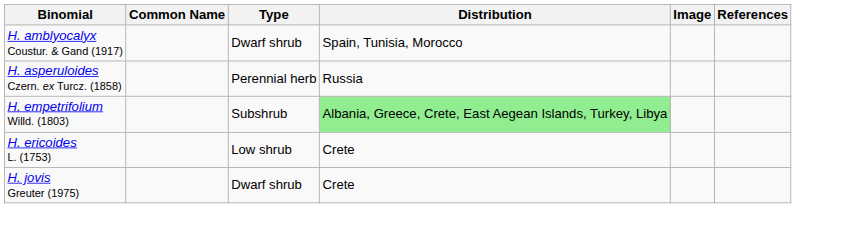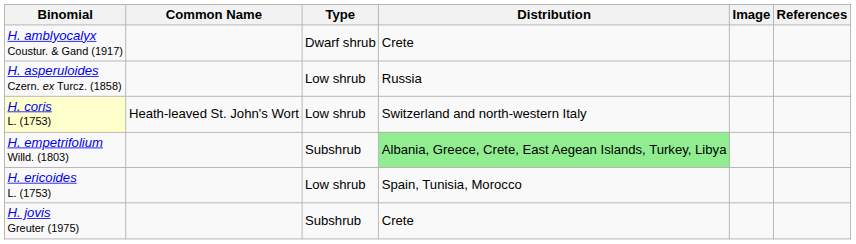 <table class="wikitable mw-collapsible ">
 <tr>
 <th>Binomial</th>
 <th>Common Name</th>
 <th>Type</th>
 <th>Distribution</th>
 <th>Image</th>
 <th>References</th>
 </tr>
 <tr>
 <td><em><a href='#'>H. amblyocalyx</a></em><br><small>Coustur. & Gand (1917)</small></td>
 <td></td>
 <td>Dwarf shrub</td>
-<td>Spain, Tunisia, Morocco</td>
+<td>Crete</td>
 <td></td>
 <td></td>
 </tr>
 <tr>
 <td><em><a href='#'>H. asperuloides</a></em><br><small>Czern. <em>ex</em> Turcz. (1858)</small></td>
 <td></td>
-<td>Perennial herb</td>
+<td>Low shrub</td>
 <td>Russia</td>
+<td></td>
+<td></td>
+</tr>
+<tr>
+<td scope="row" style="background:#FFFFCC;"><em><a href='#'>H. coris</a></em><br><small>L. (1753)</small></td>
+<td>Heath-leaved St. John's Wort</td>
+<td>Low shrub</td>
+<td>Switzerland and north-western Italy</td>
 <td></td>
 <td></td>
 </tr>
 <tr>
 <td><em><a href='#'>H. empetrifolium</a></em><br><small>Willd. (1803)</small></td>
 <td></td>
 <td>Subshrub</td>
 <td style="background: lightgreen;">Albania, Greece, Crete, East Aegean Islands, Turkey, Libya</td>
 <td></td>
 <td></td>
 </tr>
 <tr>
 <td><em><a href='#'>H. ericoides</a></em><br><small>L. (1753)</small></td>
 <td></td>
 <td>Low shrub</td>
-<td>Crete</td>
+<td>Spain, Tunisia, Morocco</td>
 <td></td>
 <td></td>
 </tr>
 <tr>
 <td><em><a href='#'>H. jovis</a></em><br><small>Greuter (1975)</small></td>
 <td></td>
-<td>Dwarf shrub</td>
+<td>Subshrub</td>
 <td>Crete</td>
 <td></td>
 <td></td>
 </tr>
 </table>
